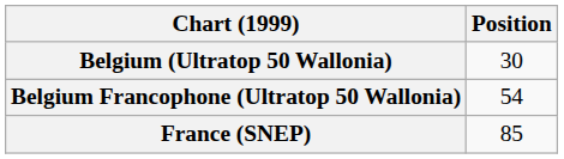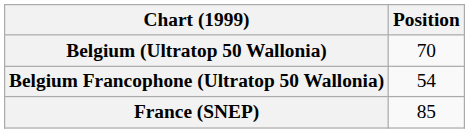 <table class="wikitable sortable plainrowheaders" style="text-align:center">
 <tr>
 <th scope="col">Chart (1999)</th>
 <th scope="col">Position</th>
 </tr>
 <tr>
 <th scope="row">Belgium (Ultratop 50 Wallonia)</th>
-<td>30</td>
+<td>70</td>
 </tr>
 <tr>
 <th scope="row">Belgium Francophone (Ultratop 50 Wallonia)</th>
 <td>54</td>
 </tr>
 <tr>
 <th scope="row">France (SNEP)</th>
 <td>85</td>
 </tr>
 </table>
